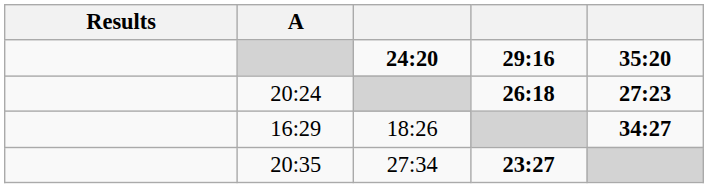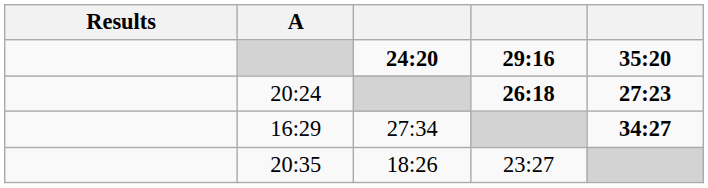 <table class=wikitable style="text-align:center" width="500">
 <tr>
 <th width=33%>Results</th>
 <th width=16.5%> A</th>
 <th width=16.5%></th>
 <th width=16.5%></th>
 <th width=16.5%></th>
 </tr>
 <tr>
 <td align="right"></td>
 <td bgcolor=lightgrey></td>
 <td><strong>24:20</strong></td>
 <td><strong>29:16</strong></td>
 <td><strong>35:20</strong></td>
 </tr>
 <tr>
 <td align="right"></td>
 <td>20:24</td>
 <td bgcolor=lightgrey></td>
 <td><strong>26:18</strong></td>
 <td><strong>27:23</strong></td>
 </tr>
 <tr>
 <td align="right"></td>
 <td>16:29</td>
-<td>18:26</td>
+<td>27:34</td>
 <td bgcolor=lightgrey></td>
 <td><strong>34:27</strong></td>
 </tr>
 <tr>
 <td align="right"></td>
 <td>20:35</td>
-<td>27:34</td>
-<td><strong>23:27</strong></td>
+<td>18:26</td>
+<td>23:27</td>
 <td bgcolor=lightgrey></td>
 </tr>
 </table>
